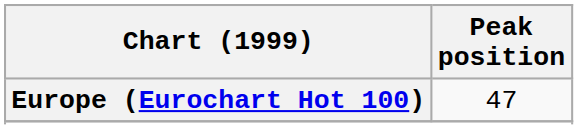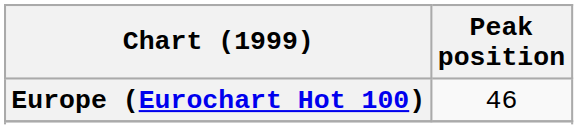 <table class="wikitable sortable plainrowheaders" style="text-align:center">
 <tr>
 <th scope="col">Chart (1999)</th>
 <th scope="col">Peak<br>position</th>
 </tr>
 <tr>
 <th scope="row">Europe (<a href='#'>Eurochart Hot 100</a>)</th>
-<td>47</td>
+<td>46</td>
 </tr>
 <tr>
 </tr>
 <tr>
 </tr>
 <tr>
 </tr>
 <tr>
 </tr>
 <tr>
 </tr>
 </table>
